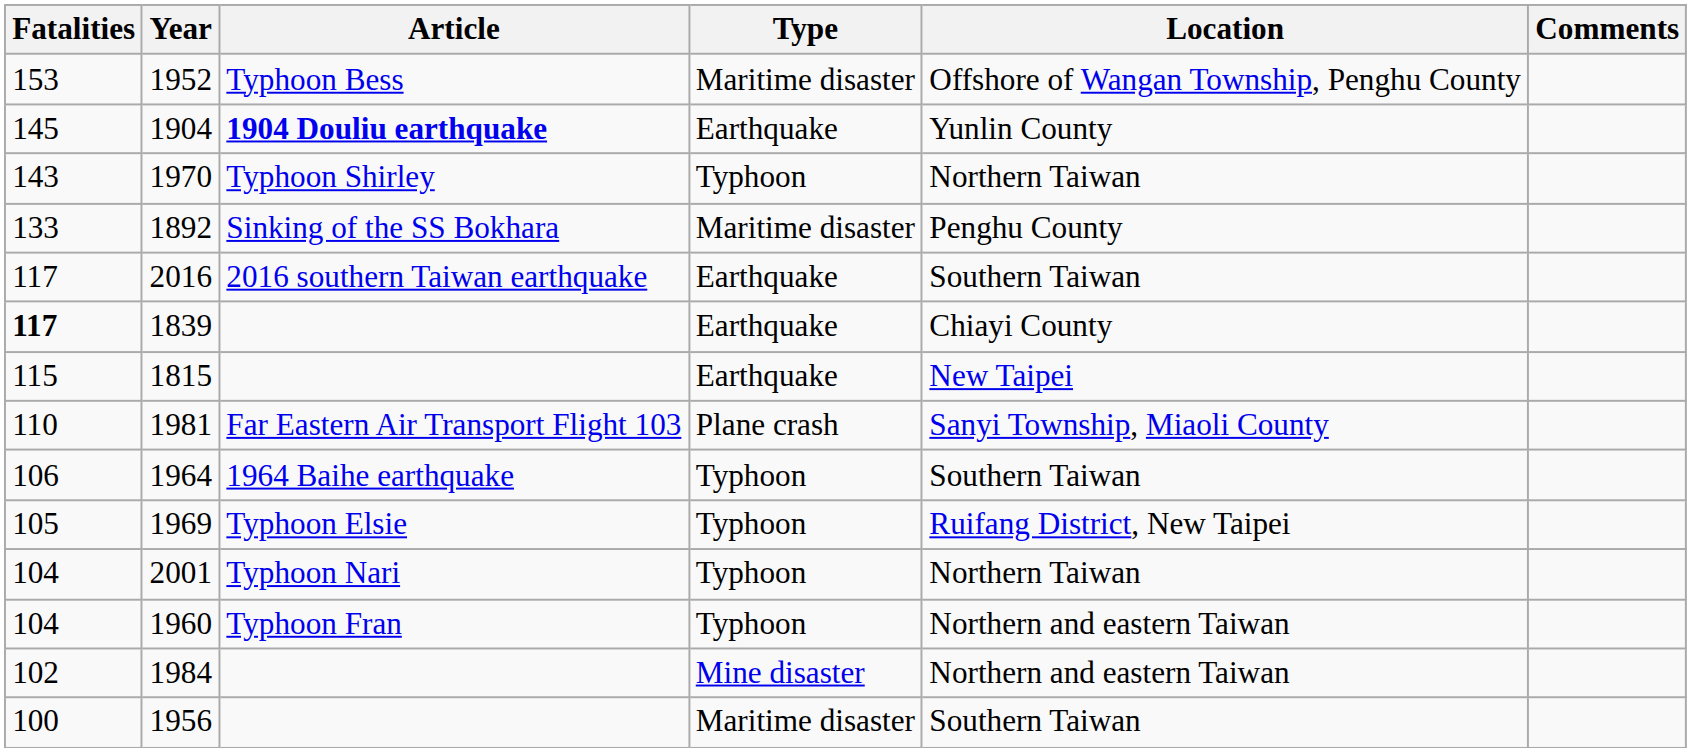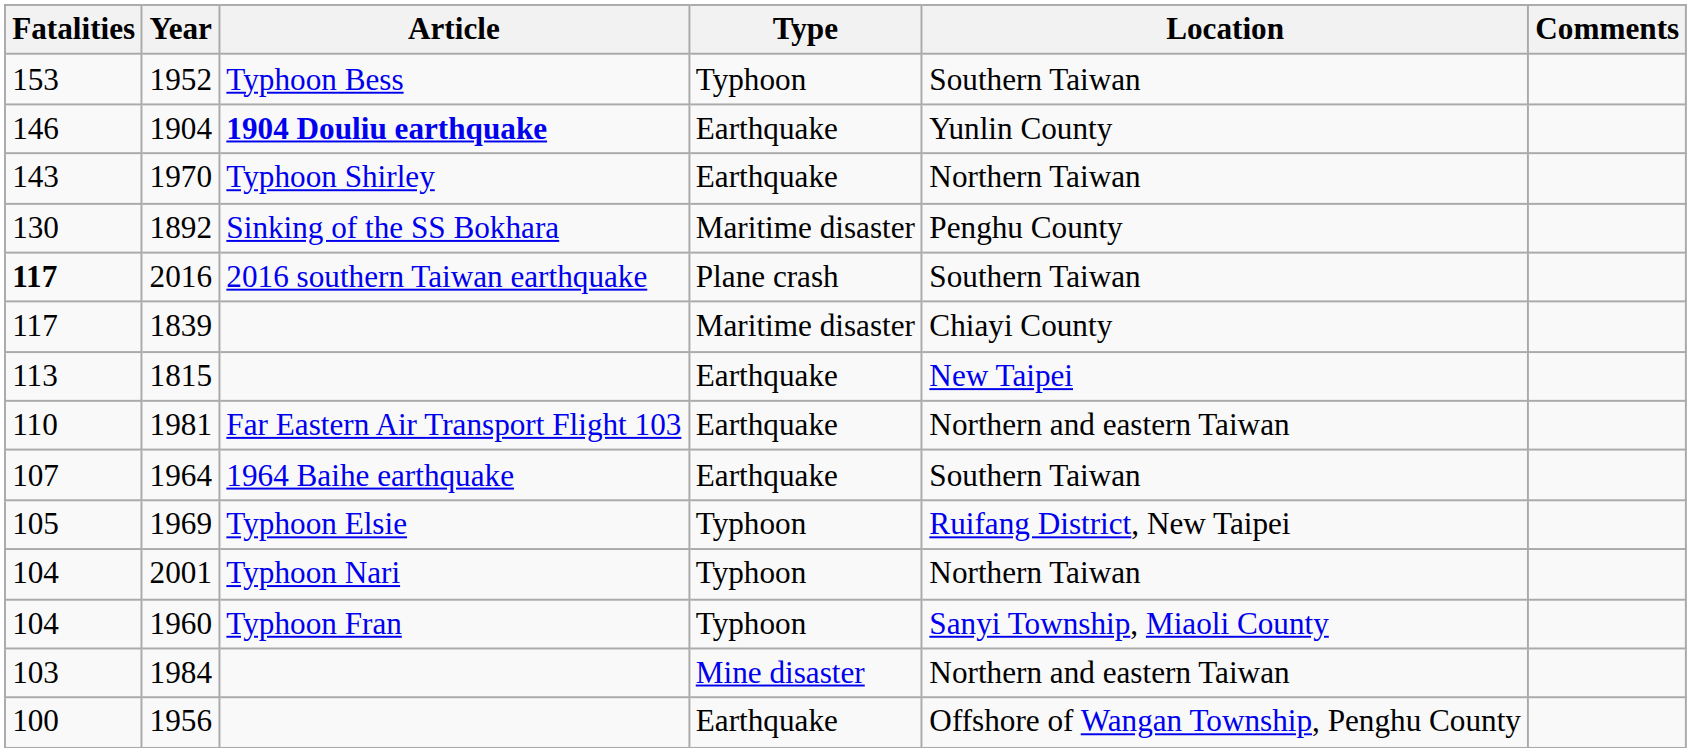 <table class="wikitable sortable sticky-header" style=text-align:left" style="margin:1em auto;">
 <tr>
 <th data-sort-type="number">Fatalities</th>
 <th>Year</th>
 <th>Article</th>
 <th>Type</th>
 <th>Location</th>
 <th>Comments</th>
 </tr>
 <tr>
 <td>153</td>
 <td>1952</td>
 <td><a href='#'>Typhoon Bess</a></td>
-<td>Maritime disaster</td>
-<td>Offshore of <a href='#'>Wangan Township</a>, Penghu County</td>
+<td>Typhoon</td>
+<td>Southern Taiwan</td>
 <td></td>
 </tr>
 <tr>
-<td>145</td>
+<td>146</td>
 <td>1904</td>
 <td><strong><a href='#'>1904 Douliu earthquake</a></strong></td>
 <td>Earthquake</td>
 <td>Yunlin County</td>
 <td></td>
 </tr>
 <tr>
 <td>143</td>
 <td>1970</td>
 <td><a href='#'>Typhoon Shirley</a></td>
-<td>Typhoon</td>
+<td>Earthquake</td>
 <td>Northern Taiwan</td>
 <td></td>
 </tr>
 <tr>
-<td>133</td>
+<td>130</td>
 <td>1892</td>
 <td><a href='#'>Sinking of the SS Bokhara</a></td>
 <td>Maritime disaster</td>
 <td>Penghu County</td>
 <td></td>
 </tr>
 <tr>
-<td>117</td>
+<td><strong>117</strong></td>
 <td>2016</td>
 <td><a href='#'>2016 southern Taiwan earthquake</a></td>
-<td>Earthquake</td>
+<td>Plane crash</td>
 <td>Southern Taiwan</td>
 <td></td>
 </tr>
 <tr>
-<td><strong>117</strong></td>
+<td>117</td>
 <td>1839</td>
 <td></td>
-<td>Earthquake</td>
+<td>Maritime disaster</td>
 <td>Chiayi County</td>
 <td></td>
 </tr>
 <tr>
-<td>115</td>
+<td>113</td>
 <td>1815</td>
 <td></td>
 <td>Earthquake</td>
 <td><a href='#'>New Taipei</a></td>
 <td></td>
 </tr>
 <tr>
 <td>110</td>
 <td>1981</td>
 <td><a href='#'>Far Eastern Air Transport Flight 103</a></td>
-<td>Plane crash</td>
-<td><a href='#'>Sanyi Township</a>, <a href='#'>Miaoli County</a></td>
+<td>Earthquake</td>
+<td>Northern and eastern Taiwan</td>
 <td></td>
 </tr>
 <tr>
-<td>106</td>
+<td>107</td>
 <td>1964</td>
 <td><a href='#'>1964 Baihe earthquake</a></td>
-<td>Typhoon</td>
+<td>Earthquake</td>
 <td>Southern Taiwan</td>
 <td></td>
 </tr>
 <tr>
 <td>105</td>
 <td>1969</td>
 <td><a href='#'>Typhoon Elsie</a></td>
 <td>Typhoon</td>
 <td><a href='#'>Ruifang District</a>, New Taipei</td>
 <td></td>
 </tr>
 <tr>
 <td>104</td>
 <td>2001</td>
 <td><a href='#'>Typhoon Nari</a></td>
 <td>Typhoon</td>
 <td>Northern Taiwan</td>
 <td></td>
 </tr>
 <tr>
 <td>104</td>
 <td>1960</td>
 <td><a href='#'>Typhoon Fran</a></td>
 <td>Typhoon</td>
-<td>Northern and eastern Taiwan</td>
+<td><a href='#'>Sanyi Township</a>, <a href='#'>Miaoli County</a></td>
 <td></td>
 </tr>
 <tr>
-<td>102</td>
+<td>103</td>
 <td>1984</td>
 <td></td>
 <td><a href='#'>Mine disaster</a></td>
 <td>Northern and eastern Taiwan</td>
 <td></td>
 </tr>
 <tr>
 <td>100</td>
 <td>1956</td>
 <td></td>
-<td>Maritime disaster</td>
-<td>Southern Taiwan</td>
+<td>Earthquake</td>
+<td>Offshore of <a href='#'>Wangan Township</a>, Penghu County</td>
 <td></td>
 </tr>
 </table>
